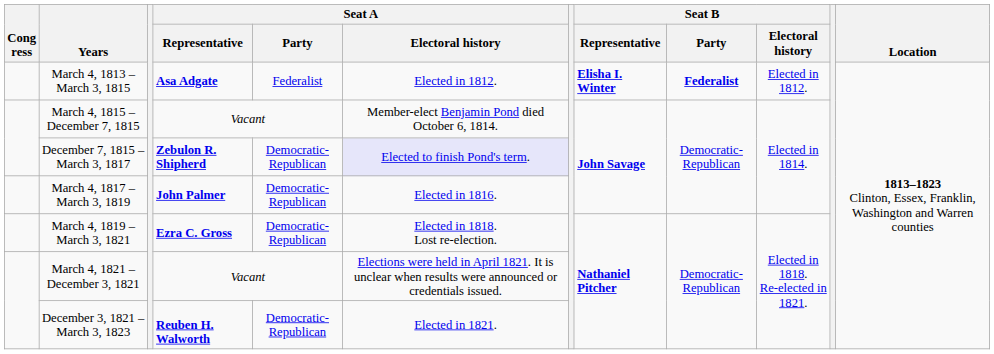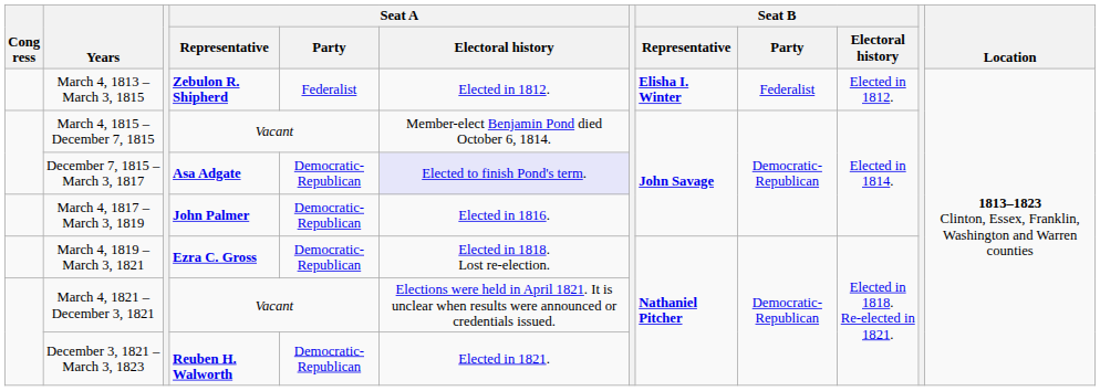 <table class=wikitable style="text-align:center">
 <tr valign=bottom>
 <th rowspan=2>Cong<br>ress</th>
 <th rowspan=2>Years</th>
 <th rowspan=99></th>
 <th colspan=3>Seat A</th>
 <th rowspan=99></th>
 <th colspan=3>Seat B</th>
 <th rowspan=99></th>
 <th rowspan=2>Location</th>
 </tr>
 <tr style="height:3em">
 <th>Representative</th>
 <th>Party</th>
 <th>Electoral history</th>
 <th>Representative</th>
 <th>Party</th>
 <th>Electoral history</th>
 </tr>
 <tr style="height:3em">
 <td></td>
 <td nowrap>March 4, 1813 –<br>March 3, 1815</td>
-<td align=left><strong><a href='#'>Asa Adgate</a></strong><br></td>
+<td align=left><strong><a href='#'>Zebulon R. Shipherd</a></strong><br></td>
 <td><a href='#'>Federalist</a></td>
 <td><a href='#'>Elected in 1812</a>.<br></td>
 <td align=left><strong><a href='#'>Elisha I. Winter</a></strong><br></td>
-<td><strong><a href='#'>Federalist</a></strong></td>
+<td><a href='#'>Federalist</a></td>
 <td><a href='#'>Elected in 1812</a>.<br></td>
 <td rowspan=7><strong>1813–1823</strong><br>Clinton, Essex, Franklin, Washington and Warren counties</td>
 </tr>
 <tr style="height:3em">
 <td rowspan=2></td>
 <td nowrap>March 4, 1815 –<br>December 7, 1815</td>
 <td colspan=2><em>Vacant</em></td>
 <td>Member-elect <a href='#'>Benjamin Pond</a> died October 6, 1814.</td>
 <td rowspan=3 align=left><br><strong><a href='#'>John Savage</a></strong><br></td>
 <td rowspan=3 ><a href='#'>Democratic-Republican</a></td>
 <td rowspan=3><a href='#'>Elected in 1814</a>.<br></td>
 </tr>
 <tr style="height:3em">
 <td nowrap>December 7, 1815 –<br>March 3, 1817</td>
-<td align=left><strong><a href='#'>Zebulon R. Shipherd</a></strong><br></td>
+<td align=left><strong><a href='#'>Asa Adgate</a></strong><br></td>
 <td><a href='#'>Democratic-Republican</a></td>
 <td style="background: lavender;"><a href='#'>Elected to finish Pond's term</a>.<br></td>
 </tr>
 <tr style="height:3em">
 <td></td>
 <td nowrap>March 4, 1817 –<br>March 3, 1819</td>
 <td align=left><strong><a href='#'>John Palmer</a></strong><br></td>
 <td><a href='#'>Democratic-Republican</a></td>
 <td><a href='#'>Elected in 1816</a>.<br></td>
 </tr>
 <tr style="height:3em">
 <td></td>
 <td nowrap>March 4, 1819 –<br>March 3, 1821</td>
 <td align=left><strong><a href='#'>Ezra C. Gross</a></strong><br></td>
 <td><a href='#'>Democratic-Republican</a></td>
 <td><a href='#'>Elected in 1818</a>.<br>Lost re-election.</td>
 <td rowspan=4 align=left><strong><a href='#'>Nathaniel Pitcher</a></strong><br></td>
 <td rowspan=4 ><a href='#'>Democratic-Republican</a></td>
 <td rowspan=4><a href='#'>Elected in 1818</a>.<br><a href='#'>Re-elected in 1821</a>.<br></td>
 </tr>
 <tr style="height:3em">
 <td rowspan=2></td>
 <td nowrap>March 4, 1821 –<br>December 3, 1821</td>
 <td colspan=2><em>Vacant</em></td>
 <td><a href='#'>Elections were held in April 1821</a>. It is unclear when results were announced or credentials issued.</td>
 </tr>
 <tr style="height:3em">
 <td nowrap>December 3, 1821 –<br>March 3, 1823</td>
 <td align=left><br><strong><a href='#'>Reuben H. Walworth</a></strong><br></td>
 <td><a href='#'>Democratic-Republican</a></td>
 <td><a href='#'>Elected in 1821</a>.</td>
 </tr>
 </table>
